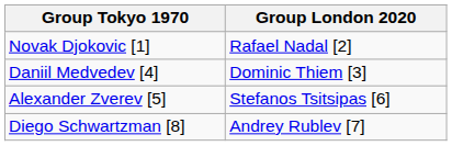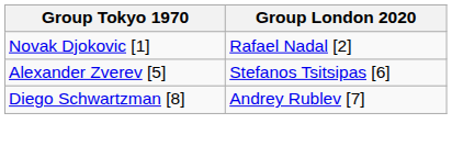 <table class="wikitable nowrap">
 <tr>
 <th width=200>Group Tokyo 1970</th>
 <th width=200>Group London 2020</th>
 </tr>
 <tr>
 <td> <a href='#'>Novak Djokovic</a> [1]</td>
 <td> <a href='#'>Rafael Nadal</a> [2]</td>
 </tr>
 <tr>
-<td> <a href='#'>Daniil Medvedev</a> [4]</td>
-<td> <a href='#'>Dominic Thiem</a> [3]</td>
-</tr>
-<tr>
 <td> <a href='#'>Alexander Zverev</a> [5]</td>
 <td> <a href='#'>Stefanos Tsitsipas</a> [6]</td>
 </tr>
 <tr>
 <td> <a href='#'>Diego Schwartzman</a> [8]</td>
 <td> <a href='#'>Andrey Rublev</a> [7]</td>
 </tr>
 </table>
